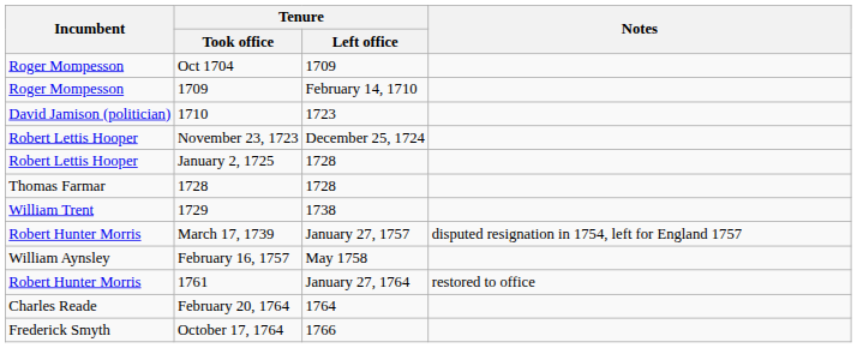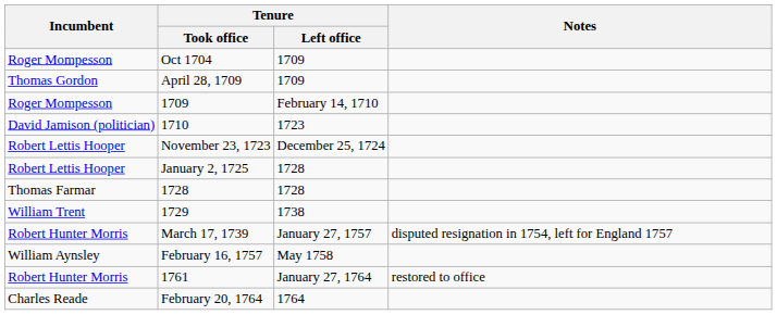 <table class="wikitable" style="text-align:left">
 <tr>
 <th rowspan="2">Incumbent</th>
 <th colspan="2">Tenure</th>
 <th rowspan="2" width=50%>Notes</th>
 </tr>
 <tr>
 <th>Took office</th>
 <th>Left office</th>
 </tr>
 <tr>
 <td><a href='#'>Roger Mompesson</a></td>
 <td>Oct 1704</td>
+<td>1709</td>
+<td></td>
+</tr>
+<tr>
+<td><a href='#'>Thomas Gordon</a></td>
+<td>April 28, 1709</td>
 <td>1709</td>
 <td></td>
 </tr>
 <tr>
 <td><a href='#'>Roger Mompesson</a></td>
 <td>1709</td>
 <td>February 14, 1710</td>
 <td></td>
 </tr>
 <tr>
 <td><a href='#'>David Jamison (politician)</a></td>
 <td>1710</td>
 <td>1723</td>
 <td></td>
 </tr>
 <tr>
 <td><a href='#'>Robert Lettis Hooper</a></td>
 <td>November 23, 1723</td>
 <td>December 25, 1724</td>
 <td></td>
 </tr>
 <tr>
 <td><a href='#'>Robert Lettis Hooper</a></td>
 <td>January 2, 1725</td>
 <td>1728</td>
 <td></td>
 </tr>
 <tr>
 <td>Thomas Farmar</td>
 <td>1728</td>
 <td>1728</td>
 <td></td>
 </tr>
 <tr>
 <td><a href='#'>William Trent</a></td>
 <td>1729</td>
 <td>1738</td>
 <td></td>
 </tr>
 <tr>
 <td><a href='#'>Robert Hunter Morris</a></td>
 <td>March 17, 1739</td>
 <td>January 27, 1757</td>
 <td>disputed resignation in 1754, left for England 1757</td>
 </tr>
 <tr>
 <td>William Aynsley</td>
 <td>February 16, 1757</td>
 <td>May 1758</td>
 <td></td>
 </tr>
 <tr>
 <td><a href='#'>Robert Hunter Morris</a></td>
 <td>1761</td>
 <td>January 27, 1764</td>
 <td>restored to office</td>
 </tr>
 <tr>
 <td>Charles Reade</td>
 <td>February 20, 1764</td>
 <td>1764</td>
 <td></td>
 </tr>
-<tr>
-<td>Frederick Smyth</td>
-<td>October 17, 1764</td>
-<td>1766</td>
-<td></td>
-</tr>
 </table>
